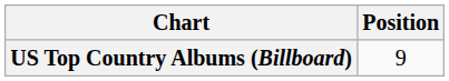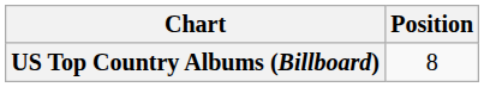 <table class="wikitable plainrowheaders" style="text-align:center">
 <tr>
 <th scope="col">Chart</th>
 <th scope="col">Position</th>
 </tr>
 <tr>
 <th scope="row">US Top Country Albums (<em>Billboard</em>)</th>
-<td>9</td>
+<td>8</td>
 </tr>
 </table>
